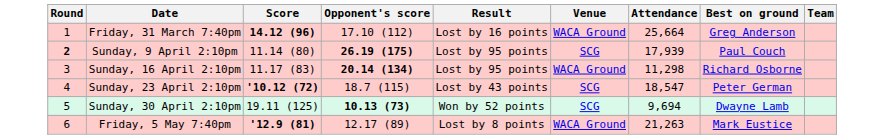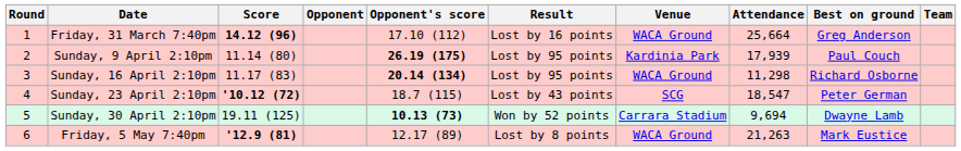 <table class="wikitable" style="font-size:90%; text-align:center; margin-left: auto; margin-right: auto;">
 <tr>
 <th>Round</th>
 <th>Date</th>
 <th>Score</th>
+<th>Opponent</th>
 <th>Opponent's score</th>
 <th>Result</th>
 <th>Venue</th>
 <th>Attendance</th>
 <th>Best on ground</th>
 <th>Team</th>
 </tr>
 <tr align="center" style="background:#fcc;">
 <td>1</td>
 <td>Friday, 31 March 7:40pm</td>
 <td><strong>14.12 (96)</strong></td>
+<td></td>
 <td>17.10 (112)</td>
 <td>Lost by 16 points</td>
 <td><a href='#'>WACA Ground</a></td>
 <td>25,664</td>
 <td><a href='#'>Greg Anderson</a></td>
 <td></td>
 </tr>
 <tr align="center" style="background:#fcc;">
-<td><strong>2</strong></td>
+<td>2</td>
 <td>Sunday, 9 April 2:10pm</td>
 <td>11.14 (80)</td>
+<td></td>
 <td><strong>26.19 (175)</strong></td>
 <td>Lost by 95 points</td>
-<td><a href='#'>SCG</a></td>
+<td><a href='#'>Kardinia Park</a></td>
 <td>17,939</td>
 <td><a href='#'>Paul Couch</a></td>
 <td></td>
 </tr>
 <tr align="center" style="background:#fcc;">
 <td>3</td>
 <td>Sunday, 16 April 2:10pm</td>
 <td>11.17 (83)</td>
+<td></td>
 <td><strong>20.14 (134)</strong></td>
 <td>Lost by 95 points</td>
 <td><a href='#'>WACA Ground</a></td>
 <td>11,298</td>
 <td><a href='#'>Richard Osborne</a></td>
 <td></td>
 </tr>
 <tr align="center" style="background:#fcc;">
 <td>4</td>
 <td>Sunday, 23 April 2:10pm</td>
 <td><strong>'10.12 (72)</strong></td>
+<td></td>
 <td>18.7 (115)</td>
 <td>Lost by 43 points</td>
 <td><a href='#'>SCG</a></td>
 <td>18,547</td>
 <td><a href='#'>Peter German</a></td>
 <td></td>
 </tr>
 <tr align="center" style="background:#d9f9e9;">
 <td>5</td>
 <td>Sunday, 30 April 2:10pm</td>
 <td>19.11 (125)</td>
+<td></td>
 <td><strong>10.13 (73)</strong></td>
 <td>Won by 52 points</td>
-<td><a href='#'>SCG</a></td>
+<td><a href='#'>Carrara Stadium</a></td>
 <td>9,694</td>
 <td><a href='#'>Dwayne Lamb</a></td>
 <td></td>
 </tr>
 <tr align="center" style="background:#fcc;">
 <td>6</td>
 <td>Friday, 5 May 7:40pm</td>
 <td><strong>'12.9 (81)</strong></td>
+<td></td>
 <td>12.17 (89)</td>
 <td>Lost by 8 points</td>
 <td><a href='#'>WACA Ground</a></td>
 <td>21,263</td>
 <td><a href='#'>Mark Eustice</a></td>
 <td></td>
 </tr>
 </table>
